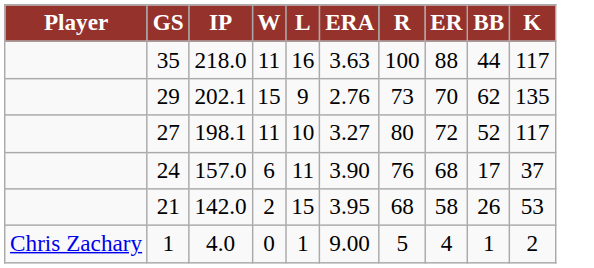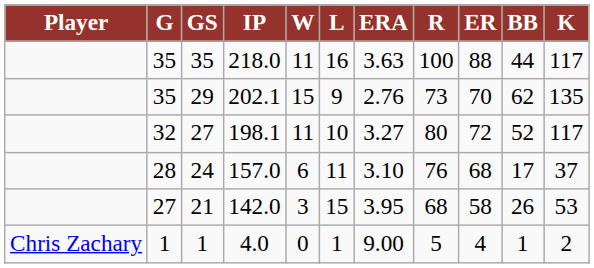 <table class="wikitable sortable">
 <tr>
 <th style="background:#95322c; color:#FFFFFF">Player</th>
+<th style="background:#95322c; color:#FFFFFF">G</th>
 <th style="background:#95322c; color:#FFFFFF">GS</th>
 <th style="background:#95322c; color:#FFFFFF">IP</th>
 <th style="background:#95322c; color:#FFFFFF">W</th>
 <th style="background:#95322c; color:#FFFFFF">L</th>
 <th style="background:#95322c; color:#FFFFFF">ERA</th>
 <th style="background:#95322c; color:#FFFFFF">R</th>
 <th style="background:#95322c; color:#FFFFFF">ER</th>
 <th style="background:#95322c; color:#FFFFFF">BB</th>
 <th style="background:#95322c; color:#FFFFFF">K</th>
 </tr>
 <tr align="center">
 <td></td>
 <td>35</td>
+<td>35</td>
 <td>218.0</td>
 <td>11</td>
 <td>16</td>
 <td>3.63</td>
 <td>100</td>
 <td>88</td>
 <td>44</td>
 <td>117</td>
 </tr>
 <tr align="center">
 <td></td>
+<td>35</td>
 <td>29</td>
 <td>202.1</td>
 <td>15</td>
 <td>9</td>
 <td>2.76</td>
 <td>73</td>
 <td>70</td>
 <td>62</td>
 <td>135</td>
 </tr>
 <tr align="center">
 <td></td>
+<td>32</td>
 <td>27</td>
 <td>198.1</td>
 <td>11</td>
 <td>10</td>
 <td>3.27</td>
 <td>80</td>
 <td>72</td>
 <td>52</td>
 <td>117</td>
 </tr>
 <tr align="center">
 <td></td>
+<td>28</td>
 <td>24</td>
 <td>157.0</td>
 <td>6</td>
 <td>11</td>
-<td>3.90</td>
+<td>3.10</td>
 <td>76</td>
 <td>68</td>
 <td>17</td>
 <td>37</td>
 </tr>
 <tr align="center">
 <td></td>
+<td>27</td>
 <td>21</td>
 <td>142.0</td>
-<td>2</td>
+<td>3</td>
 <td>15</td>
 <td>3.95</td>
 <td>68</td>
 <td>58</td>
 <td>26</td>
 <td>53</td>
 </tr>
 <tr align="center">
 <td><a href='#'>Chris Zachary</a></td>
+<td>1</td>
 <td>1</td>
 <td>4.0</td>
 <td>0</td>
 <td>1</td>
 <td>9.00</td>
 <td>5</td>
 <td>4</td>
 <td>1</td>
 <td>2</td>
 </tr>
 </table>
